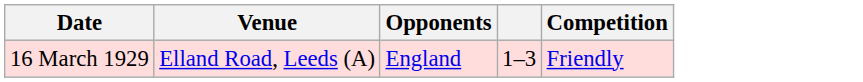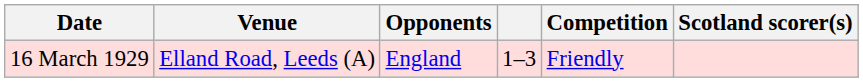 <table class="wikitable">
 <tr>
 <th>Date</th>
 <th>Venue</th>
 <th>Opponents</th>
 <th></th>
 <th>Competition</th>
+<th>Scotland scorer(s)</th>
 </tr>
 <tr bgcolor=#ffdddd>
 <td>16 March 1929</td>
 <td><a href='#'>Elland Road</a>, <a href='#'>Leeds</a> (A)</td>
 <td> <a href='#'>England</a></td>
 <td align=center>1–3</td>
 <td><a href='#'>Friendly</a></td>
+<td></td>
 </tr>
 </table>
